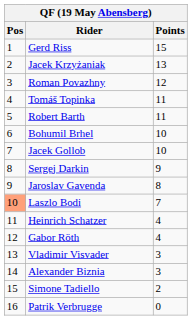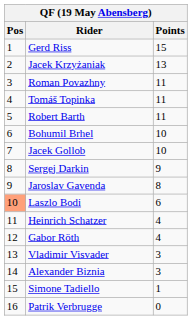 <table class="wikitable">
 <tr>
 <th colspan="6">QF (19 May  <a href='#'>Abensberg</a>)</th>
 </tr>
 <tr>
 <th width=20>Pos</th>
 <th width=180>Rider</th>
 <th width=40>Points</th>
 </tr>
 <tr>
 <td>1</td>
 <td style="text-align:left;"> <a href='#'>Gerd Riss</a></td>
 <td>15</td>
 </tr>
 <tr>
 <td>2</td>
 <td style="text-align:left;"> <a href='#'>Jacek Krzyżaniak</a></td>
 <td>13</td>
 </tr>
 <tr>
 <td>3</td>
 <td style="text-align:left;"> <a href='#'>Roman Povazhny</a></td>
-<td>12</td>
+<td>11</td>
 </tr>
 <tr>
 <td>4</td>
 <td style="text-align:left;"> <a href='#'>Tomáš Topinka</a></td>
 <td>11</td>
 </tr>
 <tr>
 <td>5</td>
 <td style="text-align:left;"> <a href='#'>Robert Barth</a></td>
 <td>11</td>
 </tr>
 <tr>
 <td>6</td>
 <td style="text-align:left;"> <a href='#'>Bohumil Brhel</a></td>
 <td>10</td>
 </tr>
 <tr>
 <td>7</td>
 <td style="text-align:left;"> <a href='#'>Jacek Gollob</a></td>
 <td>10</td>
 </tr>
 <tr>
 <td>8</td>
 <td style="text-align:left;"> <a href='#'>Sergej Darkin</a></td>
 <td>9</td>
 </tr>
 <tr>
 <td>9</td>
 <td style="text-align:left;"> <a href='#'>Jaroslav Gavenda</a></td>
 <td>8</td>
 </tr>
 <tr>
 <td style="background: lightsalmon;">10</td>
 <td style="text-align:left;"> <a href='#'>Laszlo Bodi</a></td>
-<td>7</td>
+<td>6</td>
 </tr>
 <tr>
 <td>11</td>
 <td style="text-align:left;"> <a href='#'>Heinrich Schatzer</a></td>
 <td>4</td>
 </tr>
 <tr>
 <td>12</td>
 <td style="text-align:left;"> <a href='#'>Gabor Röth</a></td>
 <td>4</td>
 </tr>
 <tr>
 <td>13</td>
 <td style="text-align:left;"> <a href='#'>Vladimir Visvader</a></td>
 <td>3</td>
 </tr>
 <tr>
 <td>14</td>
 <td style="text-align:left;"> <a href='#'>Alexander Biznia</a></td>
 <td>3</td>
 </tr>
 <tr>
 <td>15</td>
 <td style="text-align:left;"> <a href='#'>Simone Tadiello</a></td>
-<td>2</td>
+<td>1</td>
 </tr>
 <tr>
 <td>16</td>
 <td style="text-align:left;"> <a href='#'>Patrik Verbrugge</a></td>
 <td>0</td>
 </tr>
 </table>
